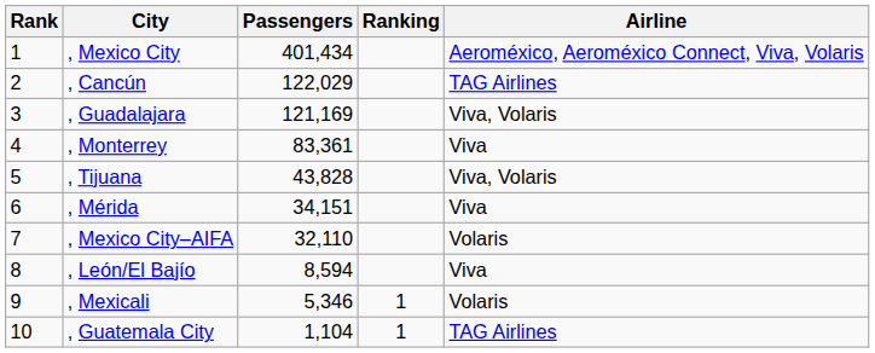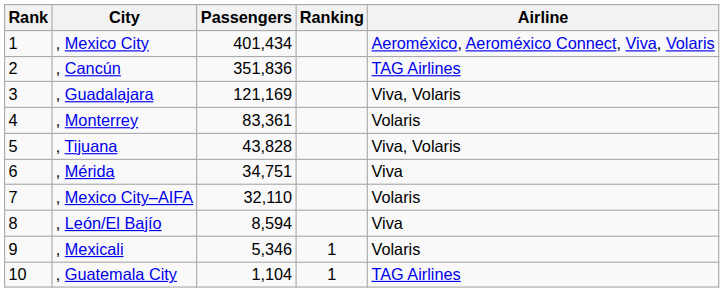 <table class="wikitable" style="font-size: 90%" width= align=>
 <tr>
 <th>Rank</th>
 <th>City</th>
 <th>Passengers</th>
 <th>Ranking</th>
 <th>Airline</th>
 </tr>
 <tr>
 <td>1</td>
 <td>, <a href='#'>Mexico City</a></td>
 <td align="right">401,434</td>
 <td align="center"></td>
 <td><a href='#'>Aeroméxico</a>, <a href='#'>Aeroméxico Connect</a>, <a href='#'>Viva</a>, <a href='#'>Volaris</a></td>
 </tr>
 <tr>
 <td>2</td>
 <td>, <a href='#'>Cancún</a></td>
-<td align="right">122,029</td>
+<td align="right">351,836</td>
 <td align="center"></td>
 <td><a href='#'>TAG Airlines</a></td>
 </tr>
 <tr>
 <td>3</td>
 <td>, <a href='#'>Guadalajara</a></td>
 <td align="right">121,169</td>
 <td align="center"></td>
 <td>Viva, Volaris</td>
 </tr>
 <tr>
 <td>4</td>
 <td>,  <a href='#'>Monterrey</a></td>
 <td align="right">83,361</td>
 <td align="center"></td>
-<td>Viva</td>
+<td>Volaris</td>
 </tr>
 <tr>
 <td>5</td>
 <td>, <a href='#'>Tijuana</a></td>
 <td align="right">43,828</td>
 <td align="center"></td>
 <td>Viva, Volaris</td>
 </tr>
 <tr>
 <td>6</td>
 <td>, <a href='#'>Mérida</a></td>
-<td align="right">34,151</td>
+<td align="right">34,751</td>
 <td align="center"></td>
 <td>Viva</td>
 </tr>
 <tr>
 <td>7</td>
 <td>, <a href='#'>Mexico City–AIFA</a></td>
 <td align="right">32,110</td>
 <td align="center"></td>
 <td>Volaris</td>
 </tr>
 <tr>
 <td>8</td>
 <td>, <a href='#'>León/El Bajío</a></td>
 <td align="right">8,594</td>
 <td align="center"></td>
 <td>Viva</td>
 </tr>
 <tr>
 <td>9</td>
 <td>, <a href='#'>Mexicali</a></td>
 <td align="right">5,346</td>
 <td align="center"> 1</td>
 <td>Volaris</td>
 </tr>
 <tr>
 <td>10</td>
 <td>, <a href='#'>Guatemala City</a></td>
 <td align="right">1,104</td>
 <td align="center"> 1</td>
 <td><a href='#'>TAG Airlines</a></td>
 </tr>
 </table>
